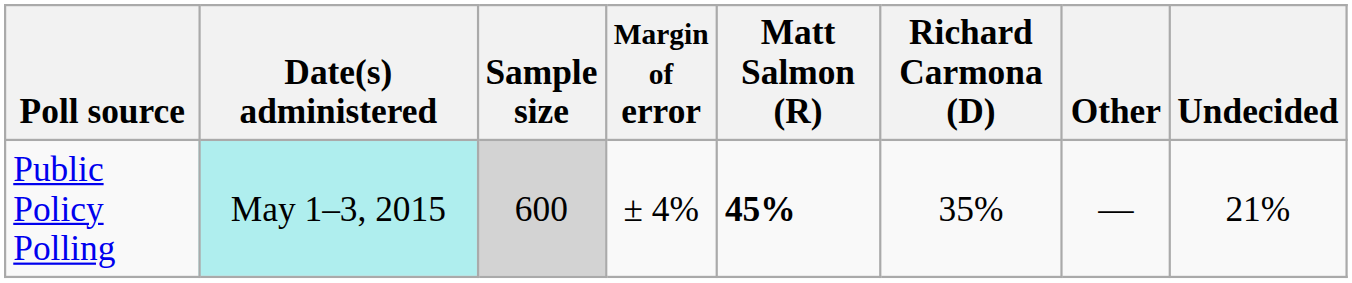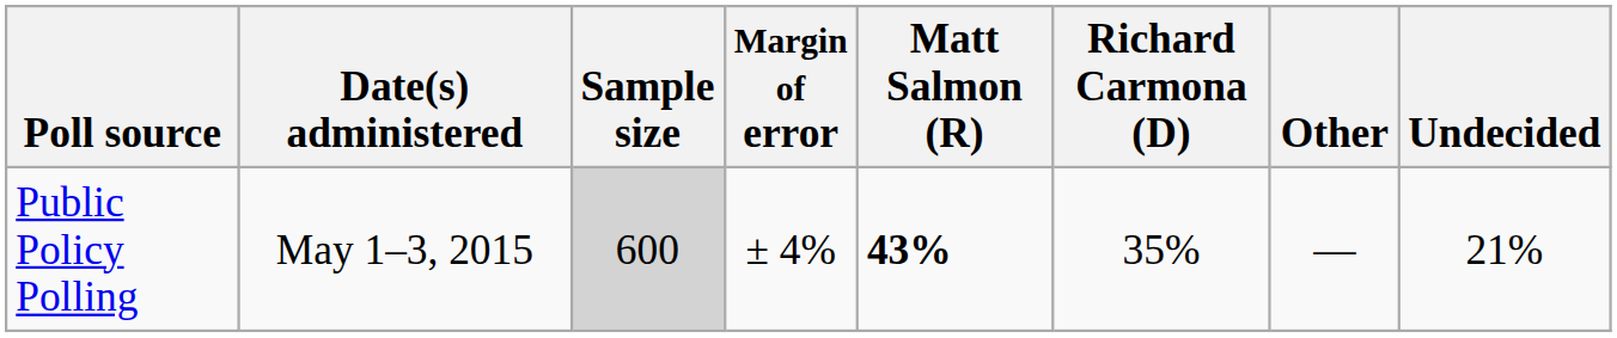 <table class="wikitable">
 <tr valign= bottom>
 <th style="width:160px;">Poll source</th>
 <th style="width:185px;">Date(s)<br>administered</th>
 <th class=small>Sample<br>size</th>
 <th><small>Margin of</small><br>error</th>
 <th style="width:100px;">Matt<br>Salmon (R)</th>
 <th style="width:100px;">Richard<br>Carmona (D)</th>
 <th>Other</th>
 <th>Undecided</th>
 </tr>
 <tr>
 <td><a href='#'>Public Policy Polling</a></td>
-<td align=center style="background: paleturquoise;">May 1–3, 2015</td>
+<td align=center>May 1–3, 2015</td>
 <td align=center style="background: lightgrey;">600</td>
 <td align=center>± 4%</td>
-<td><strong>45%</strong></td>
+<td><strong>43%</strong></td>
 <td align=center>35%</td>
 <td align=center>—</td>
 <td align=center>21%</td>
 </tr>
 </table>
